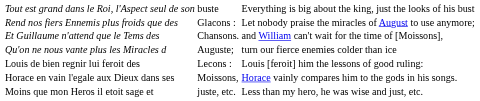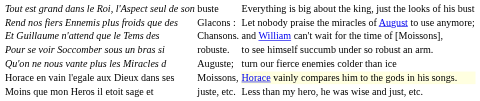 <table>
 <tr>
 <td><em>Tout est grand dans le Roi, l'Aspect seul de son</em></td>
 <td>buste</td>
 <td>Everything is big about the king, just the looks of his bust</td>
 </tr>
 <tr>
 <td><em>Rend nos fiers Ennemis plus froids que des</em></td>
 <td>Glacons :</td>
 <td>Let nobody praise the miracles of <a href='#'>August</a> to use anymore;</td>
 </tr>
 <tr>
 <td><em>Et Guillaume n'attend que le Tems des</em></td>
 <td>Chansons.</td>
 <td>and <a href='#'>William</a> can't wait for the time of [Moissons],</td>
 </tr>
 <tr>
+<td><em>Pour se voir Soccomber sous un bras si</em></td>
+<td>robuste.</td>
+<td>to see himself succumb under so robust an arm.</td>
+</tr>
+<tr>
 <td><em>Qu'on ne nous vante plus les Miracles d<strong></td>
 <td>Auguste;</td>
 <td>turn our fierce enemies colder than ice</td>
 </tr>
 <tr>
-<td></em>Louis de bien regnir lui feroit des<em></td>
-<td>Lecons :</td>
-<td>Louis [feroit] him the lessons of good ruling:</td>
-</tr>
-<tr>
 <td></em>Horace en vain l'egale aux Dieux dans ses<em></td>
 <td>Moissons,</td>
-<td><a href='#'>Horace</a> vainly compares him to the gods in his songs.</td>
+<td style="background: lightyellow;"><a href='#'>Horace</a> vainly compares him to the gods in his songs.</td>
 </tr>
 <tr>
 <td></em>Moins que mon Heros il etoit sage et<em></td>
 <td>juste, etc.</td>
 <td>Less than my hero, he was wise and just, etc.</td>
 </tr>
 <tr>
 </tr>
 </table>
